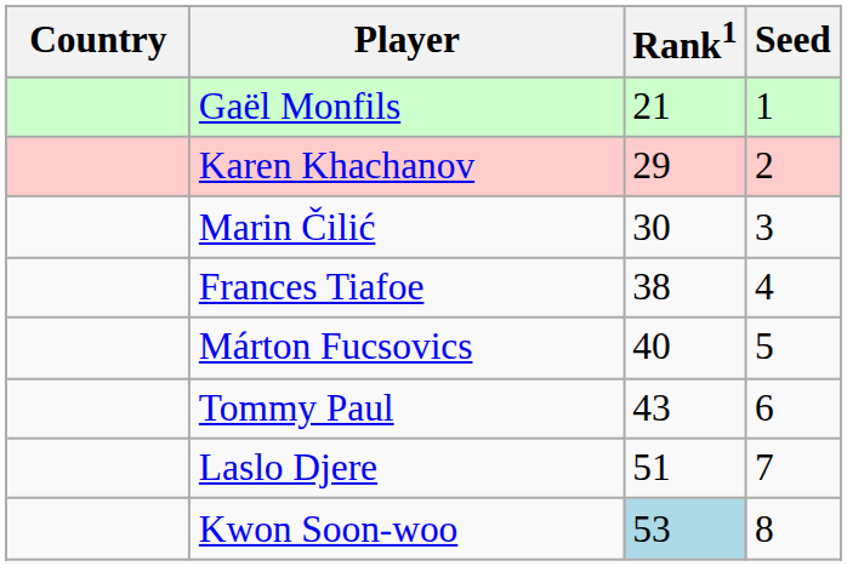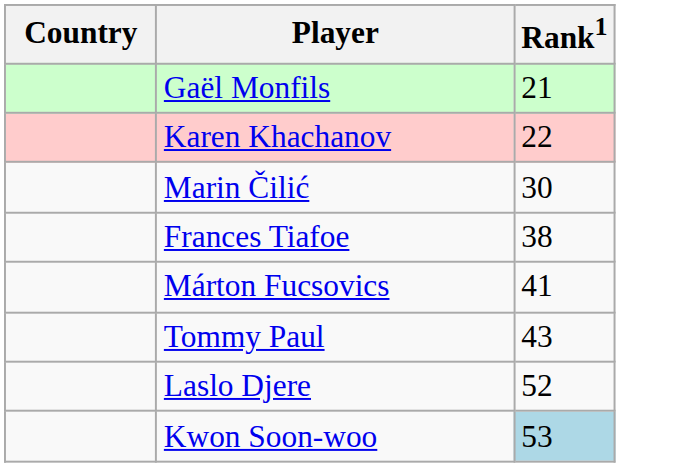 <table class="sortable wikitable">
 <tr>
 <th width=70>Country</th>
 <th width=175>Player</th>
 <th>Rank<sup>1</sup></th>
-<th>Seed</th>
 </tr>
 <tr style="background:#cfc;">
 <td></td>
 <td><a href='#'>Gaël Monfils</a></td>
 <td>21</td>
-<td>1</td>
 </tr>
 <tr style="background:#fcc;">
 <td></td>
 <td><a href='#'>Karen Khachanov</a></td>
-<td>29</td>
-<td>2</td>
+<td>22</td>
 </tr>
 <tr>
 <td></td>
 <td><a href='#'>Marin Čilić</a></td>
 <td>30</td>
-<td>3</td>
 </tr>
 <tr>
 <td></td>
 <td><a href='#'>Frances Tiafoe</a></td>
 <td>38</td>
-<td>4</td>
 </tr>
 <tr>
 <td></td>
 <td><a href='#'>Márton Fucsovics</a></td>
-<td>40</td>
-<td>5</td>
+<td>41</td>
 </tr>
 <tr>
 <td></td>
 <td><a href='#'>Tommy Paul</a></td>
 <td>43</td>
-<td>6</td>
 </tr>
 <tr>
 <td></td>
 <td><a href='#'>Laslo Djere</a></td>
-<td>51</td>
-<td>7</td>
+<td>52</td>
 </tr>
 <tr>
 <td></td>
 <td><a href='#'>Kwon Soon-woo</a></td>
 <td style="background: lightblue;">53</td>
-<td>8</td>
 </tr>
 </table>
